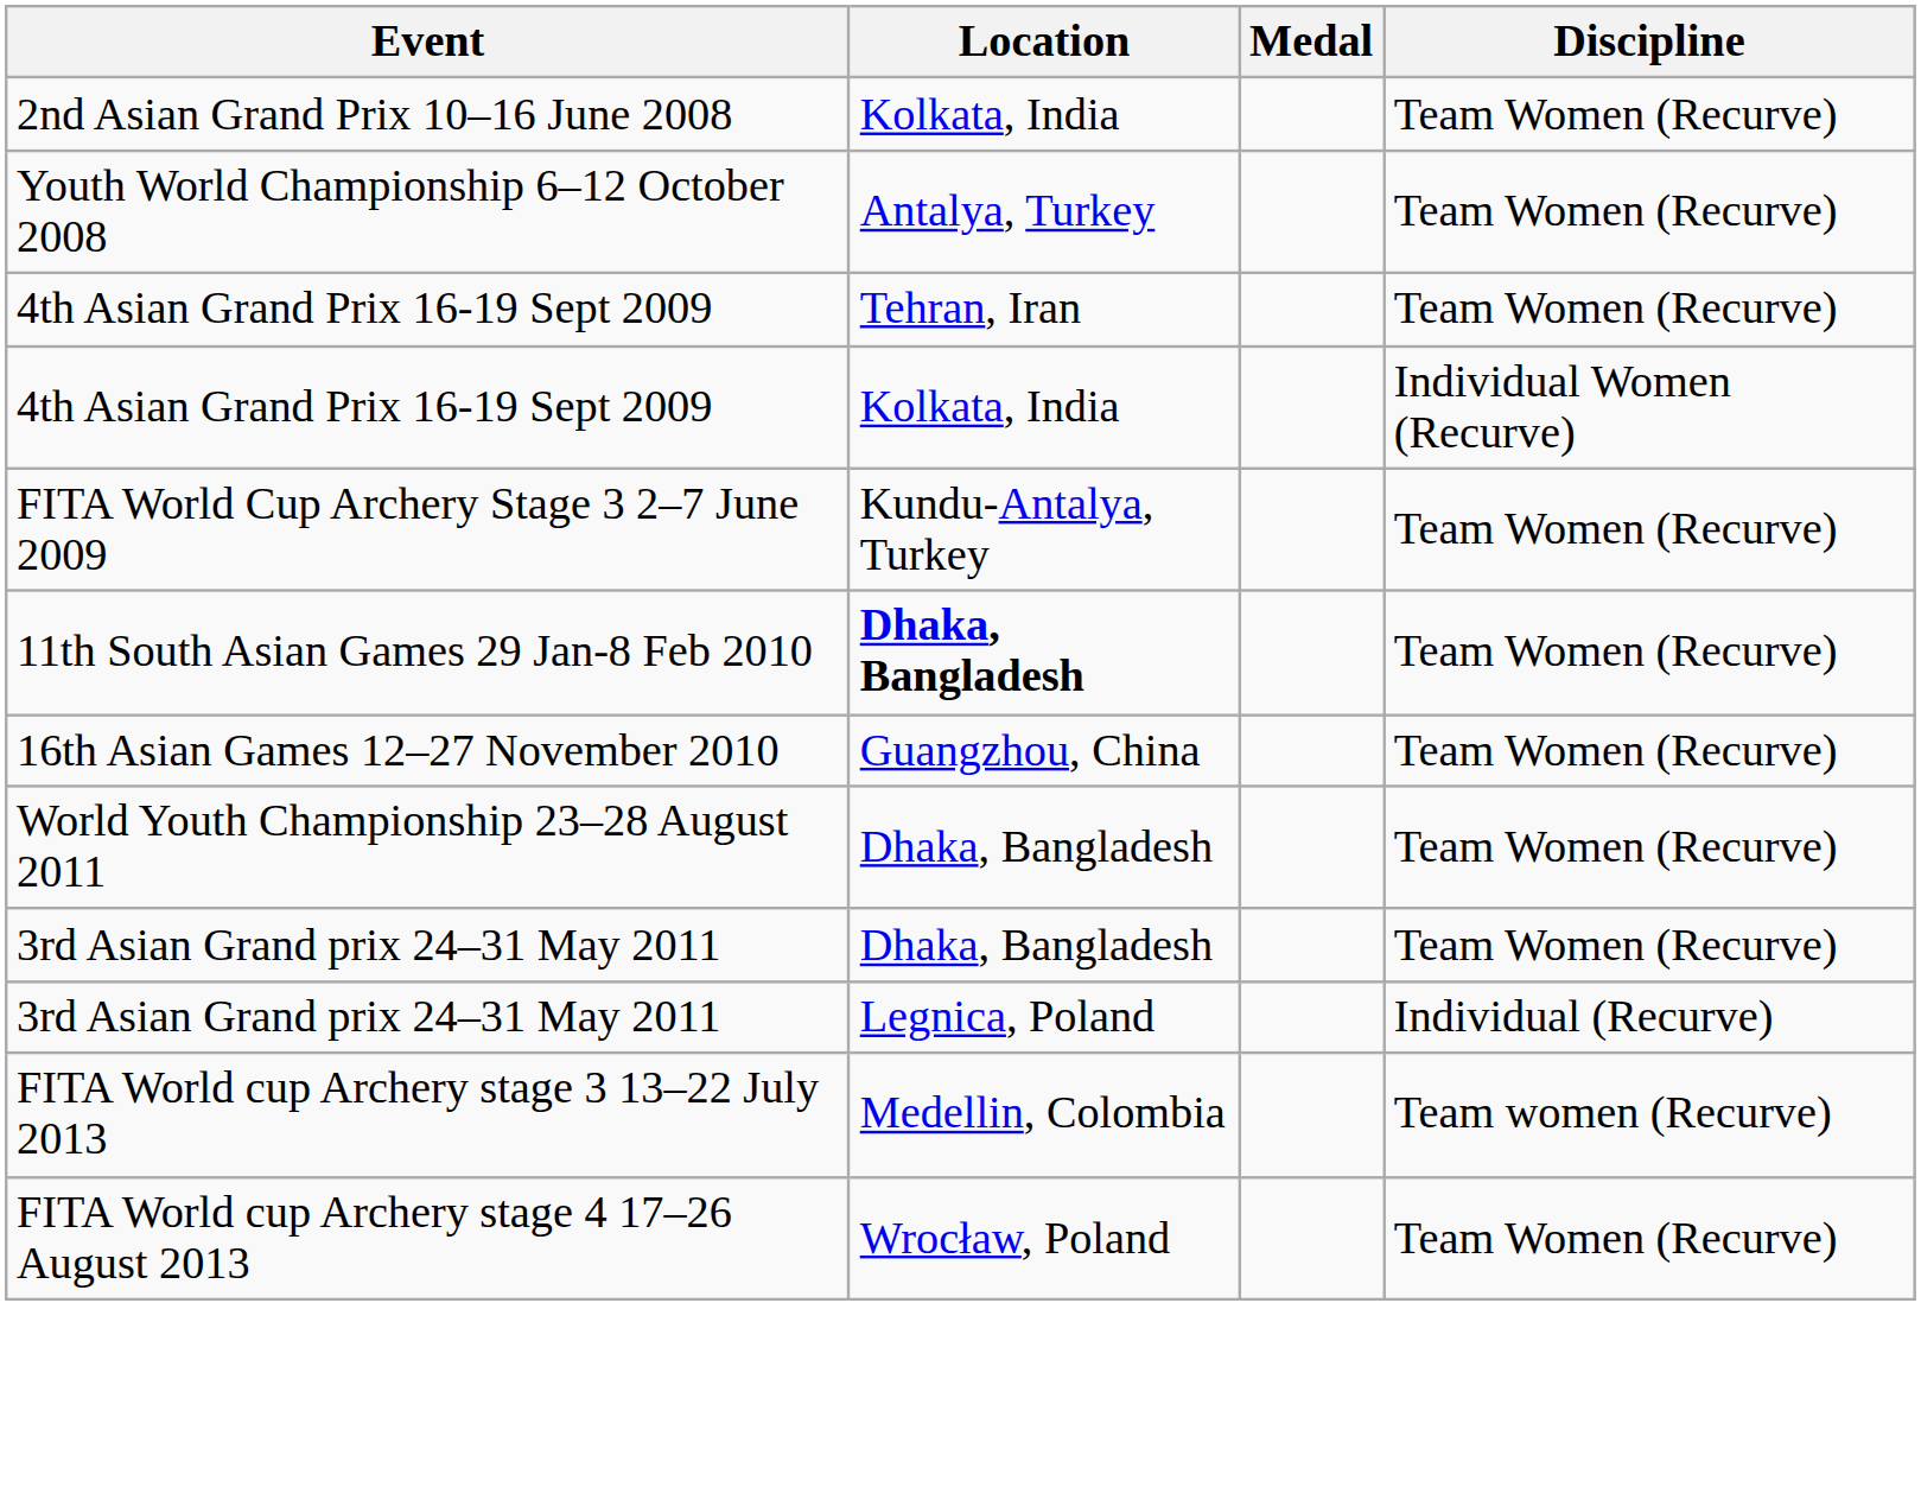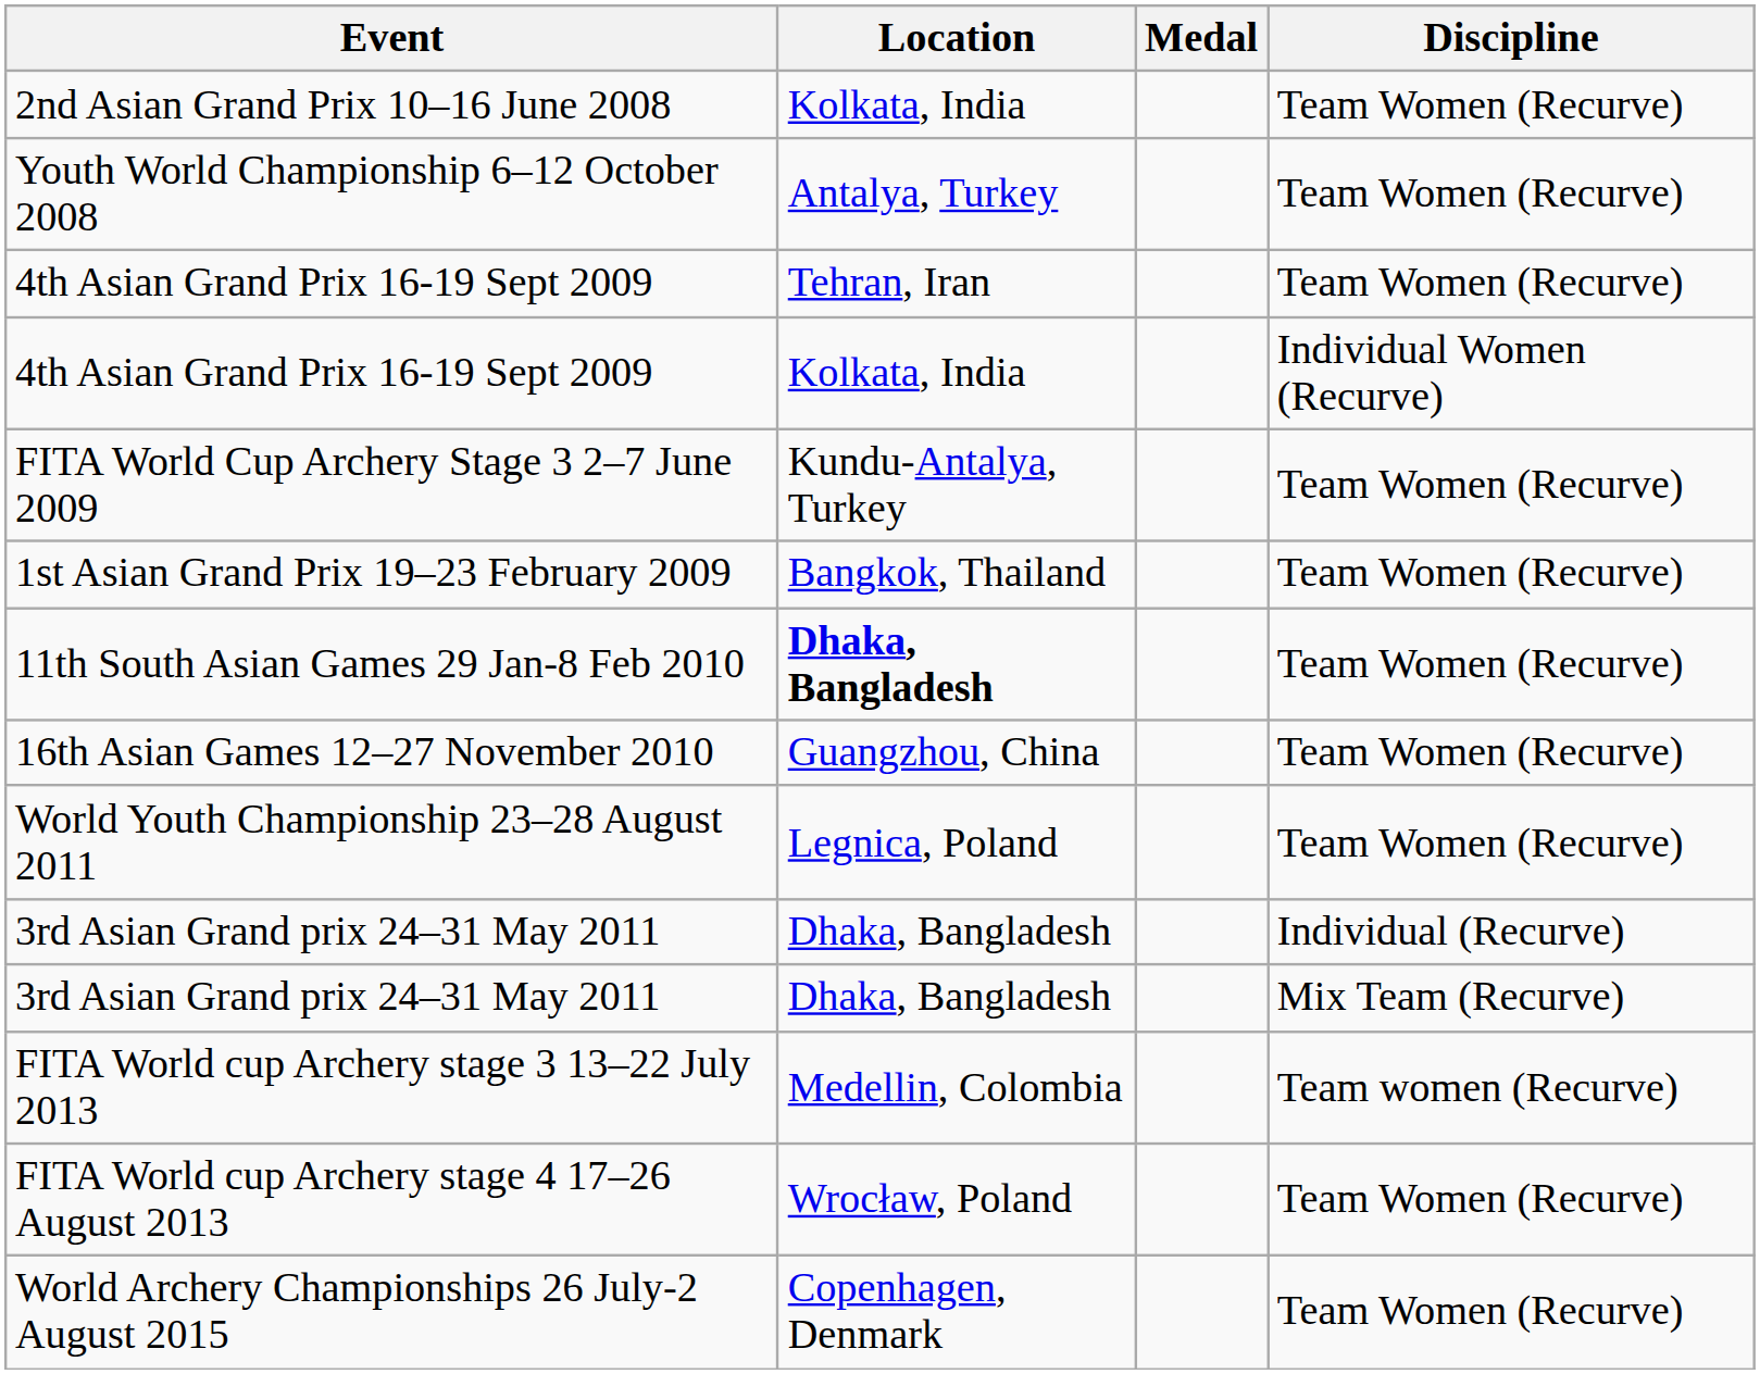 <table class="wikitable sortable">
 <tr>
 <th width=290>Event</th>
 <th width=130>Location</th>
 <th>Medal</th>
 <th width=180>Discipline</th>
 </tr>
 <tr>
 <td>2nd Asian Grand Prix 10–16 June 2008</td>
 <td><a href='#'>Kolkata</a>, India</td>
 <td></td>
 <td>Team Women (Recurve)</td>
 </tr>
 <tr>
 <td>Youth World Championship 6–12 October 2008</td>
 <td><a href='#'>Antalya</a>, <a href='#'>Turkey</a></td>
 <td></td>
 <td>Team Women (Recurve)</td>
 </tr>
 <tr>
 <td>4th Asian Grand Prix 16-19 Sept 2009</td>
 <td><a href='#'>Tehran</a>, Iran</td>
 <td></td>
 <td>Team Women (Recurve)</td>
 </tr>
 <tr>
 <td>4th Asian Grand Prix 16-19 Sept 2009</td>
 <td><a href='#'>Kolkata</a>, India</td>
 <td></td>
 <td>Individual Women (Recurve)</td>
 </tr>
 <tr>
 <td>FITA World Cup Archery Stage 3 2–7 June 2009</td>
 <td>Kundu-<a href='#'>Antalya</a>, Turkey</td>
 <td></td>
 <td>Team Women (Recurve)</td>
 </tr>
 <tr>
+<td>1st Asian Grand Prix 19–23 February 2009</td>
+<td><a href='#'>Bangkok</a>, Thailand</td>
+<td></td>
+<td>Team Women (Recurve)</td>
+</tr>
+<tr>
 <td>11th South Asian Games 29 Jan-8 Feb 2010</td>
 <td><strong><a href='#'>Dhaka</a>, Bangladesh</strong></td>
 <td></td>
 <td>Team Women (Recurve)</td>
 </tr>
 <tr>
 <td>16th Asian Games 12–27 November 2010</td>
 <td><a href='#'>Guangzhou</a>, China</td>
 <td></td>
 <td>Team Women (Recurve)</td>
 </tr>
 <tr>
 <td>World Youth Championship 23–28 August 2011</td>
-<td><a href='#'>Dhaka</a>, Bangladesh</td>
+<td><a href='#'>Legnica</a>, Poland</td>
 <td></td>
 <td>Team Women (Recurve)</td>
 </tr>
 <tr>
 <td>3rd Asian Grand prix 24–31 May 2011</td>
 <td><a href='#'>Dhaka</a>, Bangladesh</td>
 <td></td>
-<td>Team Women (Recurve)</td>
+<td>Individual (Recurve)</td>
 </tr>
 <tr>
 <td>3rd Asian Grand prix 24–31 May 2011</td>
-<td><a href='#'>Legnica</a>, Poland</td>
+<td><a href='#'>Dhaka</a>, Bangladesh</td>
 <td></td>
-<td>Individual (Recurve)</td>
+<td>Mix Team (Recurve)</td>
 </tr>
 <tr>
 <td>FITA World cup Archery stage 3 13–22 July 2013</td>
 <td><a href='#'>Medellin</a>, Colombia</td>
 <td></td>
 <td>Team women (Recurve)</td>
 </tr>
 <tr>
 <td>FITA World cup Archery stage 4 17–26 August 2013</td>
 <td><a href='#'>Wrocław</a>, Poland</td>
 <td></td>
 <td>Team Women (Recurve)</td>
 </tr>
 <tr>
+<td>World Archery Championships 26 July-2 August 2015</td>
+<td><a href='#'>Copenhagen</a>, Denmark</td>
+<td></td>
+<td>Team Women (Recurve)</td>
+</tr>
+<tr>
 </tr>
 </table>
